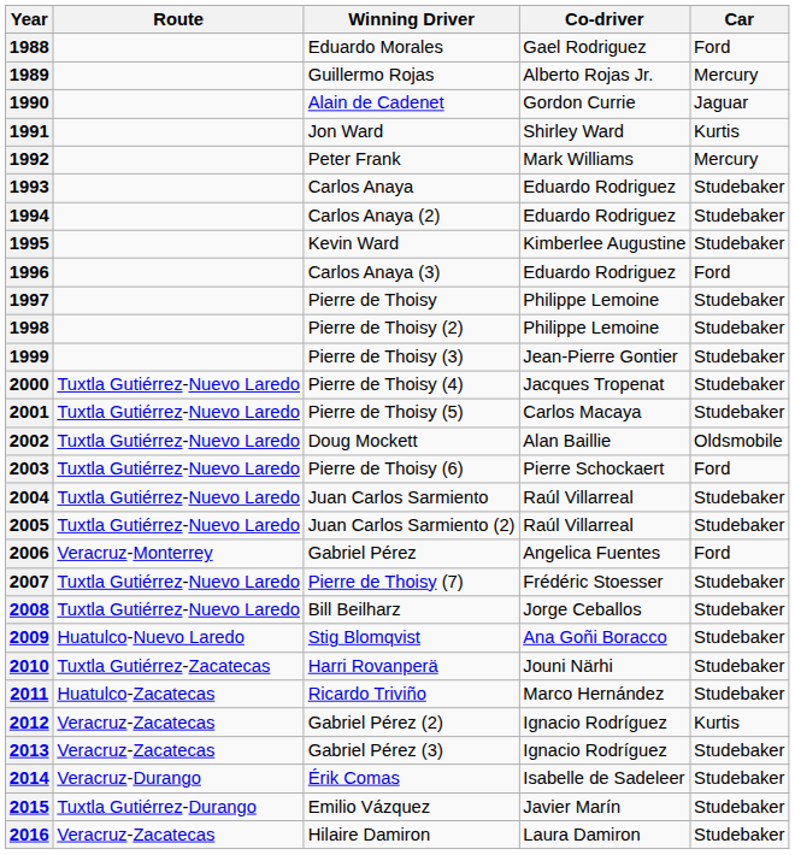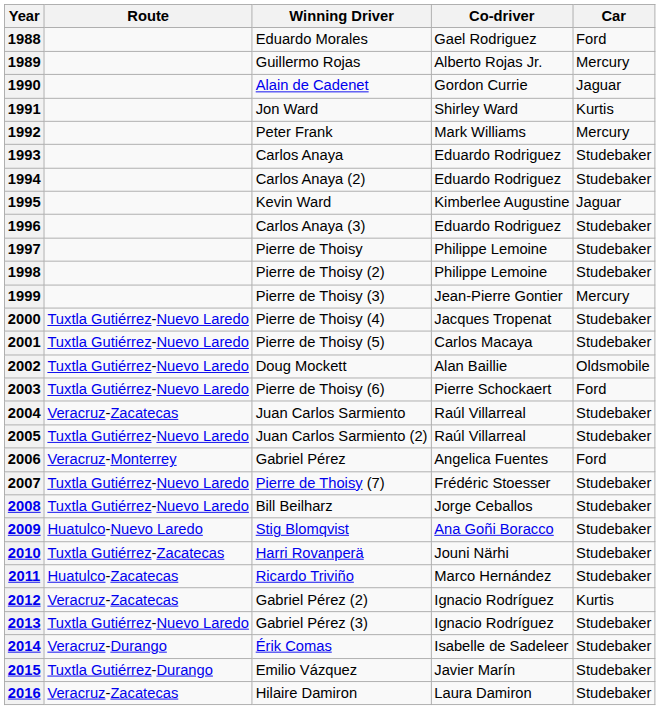 <table class="wikitable">
 <tr>
 <th>Year</th>
 <th>Route</th>
 <th>Winning Driver</th>
 <th>Co-driver</th>
 <th>Car</th>
 </tr>
 <tr>
 <th>1988</th>
 <td></td>
 <td> Eduardo Morales</td>
 <td> Gael Rodriguez</td>
 <td>Ford</td>
 </tr>
 <tr>
 <th>1989</th>
 <td></td>
 <td> Guillermo Rojas</td>
 <td> Alberto Rojas Jr.</td>
 <td>Mercury</td>
 </tr>
 <tr>
 <th>1990</th>
 <td></td>
 <td> <a href='#'>Alain de Cadenet</a></td>
 <td> Gordon Currie</td>
 <td>Jaguar</td>
 </tr>
 <tr>
 <th>1991</th>
 <td></td>
 <td> Jon Ward</td>
 <td> Shirley Ward</td>
 <td>Kurtis</td>
 </tr>
 <tr>
 <th>1992</th>
 <td></td>
 <td> Peter Frank</td>
 <td> Mark Williams</td>
 <td>Mercury</td>
 </tr>
 <tr>
 <th>1993</th>
 <td></td>
 <td> Carlos Anaya</td>
 <td> Eduardo Rodriguez</td>
 <td>Studebaker</td>
 </tr>
 <tr>
 <th>1994</th>
 <td></td>
 <td> Carlos Anaya (2)</td>
 <td> Eduardo Rodriguez</td>
 <td>Studebaker</td>
 </tr>
 <tr>
 <th>1995</th>
 <td></td>
 <td> Kevin Ward</td>
 <td> Kimberlee Augustine</td>
-<td>Studebaker</td>
+<td>Jaguar</td>
 </tr>
 <tr>
 <th>1996</th>
 <td></td>
 <td> Carlos Anaya (3)</td>
 <td> Eduardo Rodriguez</td>
-<td>Ford</td>
+<td>Studebaker</td>
 </tr>
 <tr>
 <th>1997</th>
 <td></td>
 <td> Pierre de Thoisy</td>
 <td> Philippe Lemoine</td>
 <td>Studebaker</td>
 </tr>
 <tr>
 <th>1998</th>
 <td></td>
 <td> Pierre de Thoisy (2)</td>
 <td> Philippe Lemoine</td>
 <td>Studebaker</td>
 </tr>
 <tr>
 <th>1999</th>
 <td></td>
 <td> Pierre de Thoisy (3)</td>
 <td> Jean-Pierre Gontier</td>
-<td>Studebaker</td>
+<td>Mercury</td>
 </tr>
 <tr>
 <th>2000</th>
 <td><a href='#'>Tuxtla Gutiérrez</a>-<a href='#'>Nuevo Laredo</a></td>
 <td> Pierre de Thoisy (4)</td>
 <td> Jacques Tropenat</td>
 <td>Studebaker</td>
 </tr>
 <tr>
 <th>2001</th>
 <td><a href='#'>Tuxtla Gutiérrez</a>-<a href='#'>Nuevo Laredo</a></td>
 <td> Pierre de Thoisy (5)</td>
 <td> Carlos Macaya</td>
 <td>Studebaker</td>
 </tr>
 <tr>
 <th>2002</th>
 <td><a href='#'>Tuxtla Gutiérrez</a>-<a href='#'>Nuevo Laredo</a></td>
 <td> Doug Mockett</td>
 <td> Alan Baillie</td>
 <td>Oldsmobile</td>
 </tr>
 <tr>
 <th>2003</th>
 <td><a href='#'>Tuxtla Gutiérrez</a>-<a href='#'>Nuevo Laredo</a></td>
 <td> Pierre de Thoisy (6)</td>
 <td> Pierre Schockaert</td>
 <td>Ford</td>
 </tr>
 <tr>
 <th>2004</th>
-<td><a href='#'>Tuxtla Gutiérrez</a>-<a href='#'>Nuevo Laredo</a></td>
+<td><a href='#'>Veracruz</a>-<a href='#'>Zacatecas</a></td>
 <td> Juan Carlos Sarmiento</td>
 <td> Raúl Villarreal</td>
 <td>Studebaker</td>
 </tr>
 <tr>
 <th>2005</th>
 <td><a href='#'>Tuxtla Gutiérrez</a>-<a href='#'>Nuevo Laredo</a></td>
 <td> Juan Carlos Sarmiento (2)</td>
 <td> Raúl Villarreal</td>
 <td>Studebaker</td>
 </tr>
 <tr>
 <th>2006</th>
 <td><a href='#'>Veracruz</a>-<a href='#'>Monterrey</a></td>
 <td> Gabriel Pérez</td>
 <td> Angelica Fuentes</td>
 <td>Ford</td>
 </tr>
 <tr>
 <th>2007</th>
 <td><a href='#'>Tuxtla Gutiérrez</a>-<a href='#'>Nuevo Laredo</a></td>
 <td> <a href='#'>Pierre de Thoisy</a> (7)</td>
 <td> Frédéric Stoesser</td>
 <td>Studebaker</td>
 </tr>
 <tr>
 <th><a href='#'>2008</a></th>
 <td><a href='#'>Tuxtla Gutiérrez</a>-<a href='#'>Nuevo Laredo</a></td>
 <td> Bill Beilharz</td>
 <td> Jorge Ceballos</td>
 <td>Studebaker</td>
 </tr>
 <tr>
 <th><a href='#'>2009</a></th>
 <td><a href='#'>Huatulco</a>-<a href='#'>Nuevo Laredo</a></td>
 <td> <a href='#'>Stig Blomqvist</a></td>
 <td> <a href='#'>Ana Goñi Boracco</a></td>
 <td>Studebaker</td>
 </tr>
 <tr>
 <th><a href='#'>2010</a></th>
 <td><a href='#'>Tuxtla Gutiérrez</a>-<a href='#'>Zacatecas</a></td>
 <td> <a href='#'>Harri Rovanperä</a></td>
 <td> Jouni Närhi</td>
 <td>Studebaker</td>
 </tr>
 <tr>
 <th><a href='#'>2011</a></th>
 <td><a href='#'>Huatulco</a>-<a href='#'>Zacatecas</a></td>
 <td> <a href='#'>Ricardo Triviño</a></td>
 <td> Marco Hernández</td>
 <td>Studebaker</td>
 </tr>
 <tr>
 <th><a href='#'>2012</a></th>
 <td><a href='#'>Veracruz</a>-<a href='#'>Zacatecas</a></td>
 <td> Gabriel Pérez (2)</td>
 <td> Ignacio Rodríguez</td>
 <td>Kurtis</td>
 </tr>
 <tr>
 <th><a href='#'>2013</a></th>
-<td><a href='#'>Veracruz</a>-<a href='#'>Zacatecas</a></td>
+<td><a href='#'>Tuxtla Gutiérrez</a>-<a href='#'>Nuevo Laredo</a></td>
 <td> Gabriel Pérez (3)</td>
 <td> Ignacio Rodríguez</td>
 <td>Studebaker</td>
 </tr>
 <tr>
 <th><a href='#'>2014</a></th>
 <td><a href='#'>Veracruz</a>-<a href='#'>Durango</a></td>
 <td> <a href='#'>Érik Comas</a></td>
 <td> Isabelle de Sadeleer</td>
 <td>Studebaker</td>
 </tr>
 <tr>
 <th><a href='#'>2015</a></th>
 <td><a href='#'>Tuxtla Gutiérrez</a>-<a href='#'>Durango</a></td>
 <td> Emilio Vázquez</td>
 <td> Javier Marín</td>
 <td>Studebaker</td>
 </tr>
 <tr>
 <th><a href='#'>2016</a></th>
 <td><a href='#'>Veracruz</a>-<a href='#'>Zacatecas</a></td>
 <td> Hilaire Damiron</td>
 <td> Laura Damiron</td>
 <td>Studebaker</td>
 </tr>
 </table>
